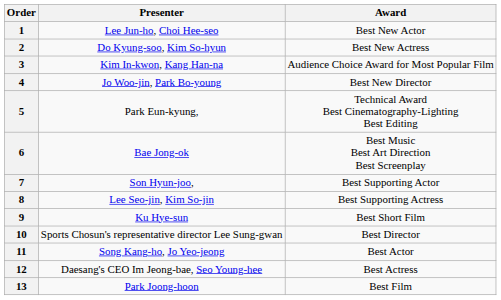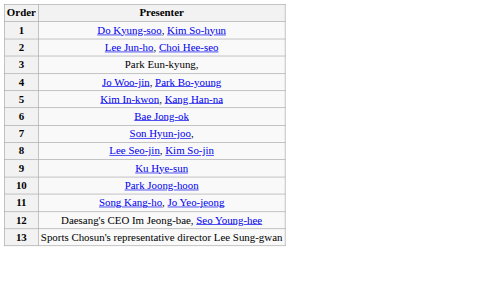 <table class="wikitable" style="text-align:center;">
 <tr>
 <th>Order</th>
 <th>Presenter</th>
-<th>Award</th>
 </tr>
 <tr>
 <th>1</th>
-<td><a href='#'>Lee Jun-ho</a>, <a href='#'>Choi Hee-seo</a></td>
-<td>Best New Actor</td>
+<td><a href='#'>Do Kyung-soo</a>, <a href='#'>Kim So-hyun</a></td>
 </tr>
 <tr>
 <th>2</th>
-<td><a href='#'>Do Kyung-soo</a>, <a href='#'>Kim So-hyun</a></td>
-<td>Best New Actress</td>
+<td><a href='#'>Lee Jun-ho</a>, <a href='#'>Choi Hee-seo</a></td>
 </tr>
 <tr>
 <th>3</th>
-<td><a href='#'>Kim In-kwon</a>, <a href='#'>Kang Han-na</a></td>
-<td>Audience Choice Award for Most Popular Film</td>
+<td>Park Eun-kyung, </td>
 </tr>
 <tr>
 <th>4</th>
 <td><a href='#'>Jo Woo-jin</a>, <a href='#'>Park Bo-young</a></td>
-<td>Best New Director</td>
 </tr>
 <tr>
 <th>5</th>
-<td>Park Eun-kyung, </td>
-<td>Technical Award<br>Best Cinematography-Lighting<br>Best Editing</td>
+<td><a href='#'>Kim In-kwon</a>, <a href='#'>Kang Han-na</a></td>
 </tr>
 <tr>
 <th>6</th>
 <td><a href='#'>Bae Jong-ok</a></td>
-<td>Best Music<br>Best Art Direction<br>Best Screenplay</td>
 </tr>
 <tr>
 <th>7</th>
 <td><a href='#'>Son Hyun-joo</a>, </td>
-<td>Best Supporting Actor</td>
 </tr>
 <tr>
 <th>8</th>
 <td><a href='#'>Lee Seo-jin</a>, <a href='#'>Kim So-jin</a></td>
-<td>Best Supporting Actress</td>
 </tr>
 <tr>
 <th>9</th>
 <td><a href='#'>Ku Hye-sun</a></td>
-<td>Best Short Film</td>
 </tr>
 <tr>
 <th>10</th>
-<td>Sports Chosun's representative director Lee Sung-gwan</td>
-<td>Best Director</td>
+<td><a href='#'>Park Joong-hoon</a></td>
 </tr>
 <tr>
 <th>11</th>
 <td><a href='#'>Song Kang-ho</a>, <a href='#'>Jo Yeo-jeong</a></td>
-<td>Best Actor</td>
 </tr>
 <tr>
 <th>12</th>
 <td>Daesang's CEO Im Jeong-bae, <a href='#'>Seo Young-hee</a></td>
-<td>Best Actress</td>
 </tr>
 <tr>
 <th>13</th>
-<td><a href='#'>Park Joong-hoon</a></td>
-<td>Best Film</td>
+<td>Sports Chosun's representative director Lee Sung-gwan</td>
 </tr>
 </table>
